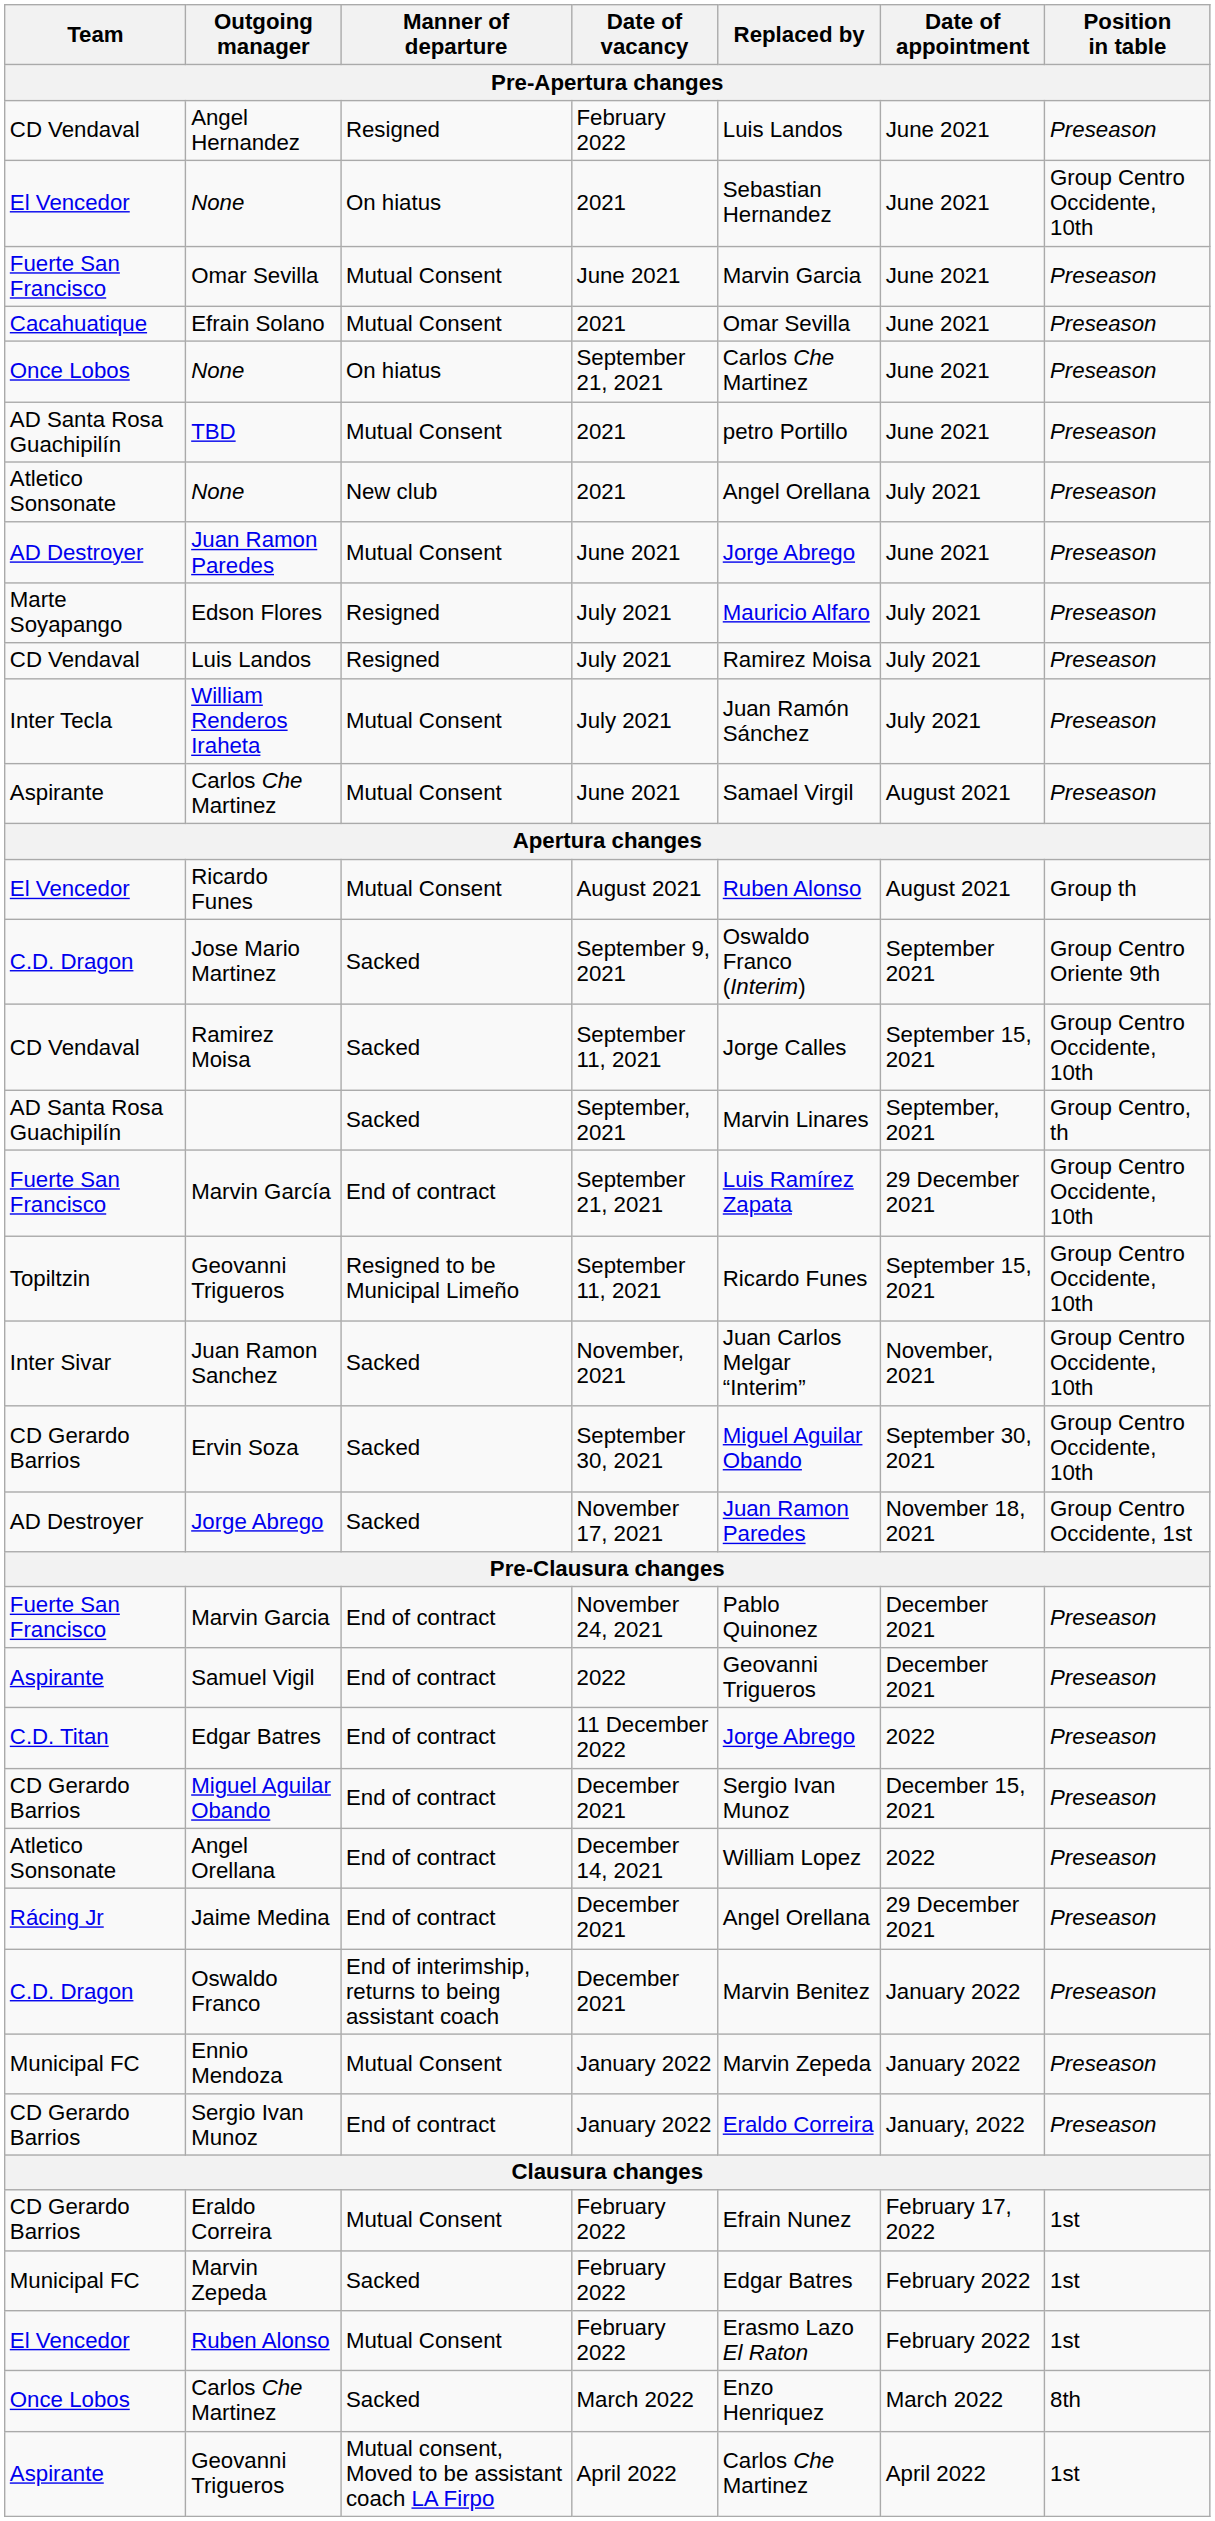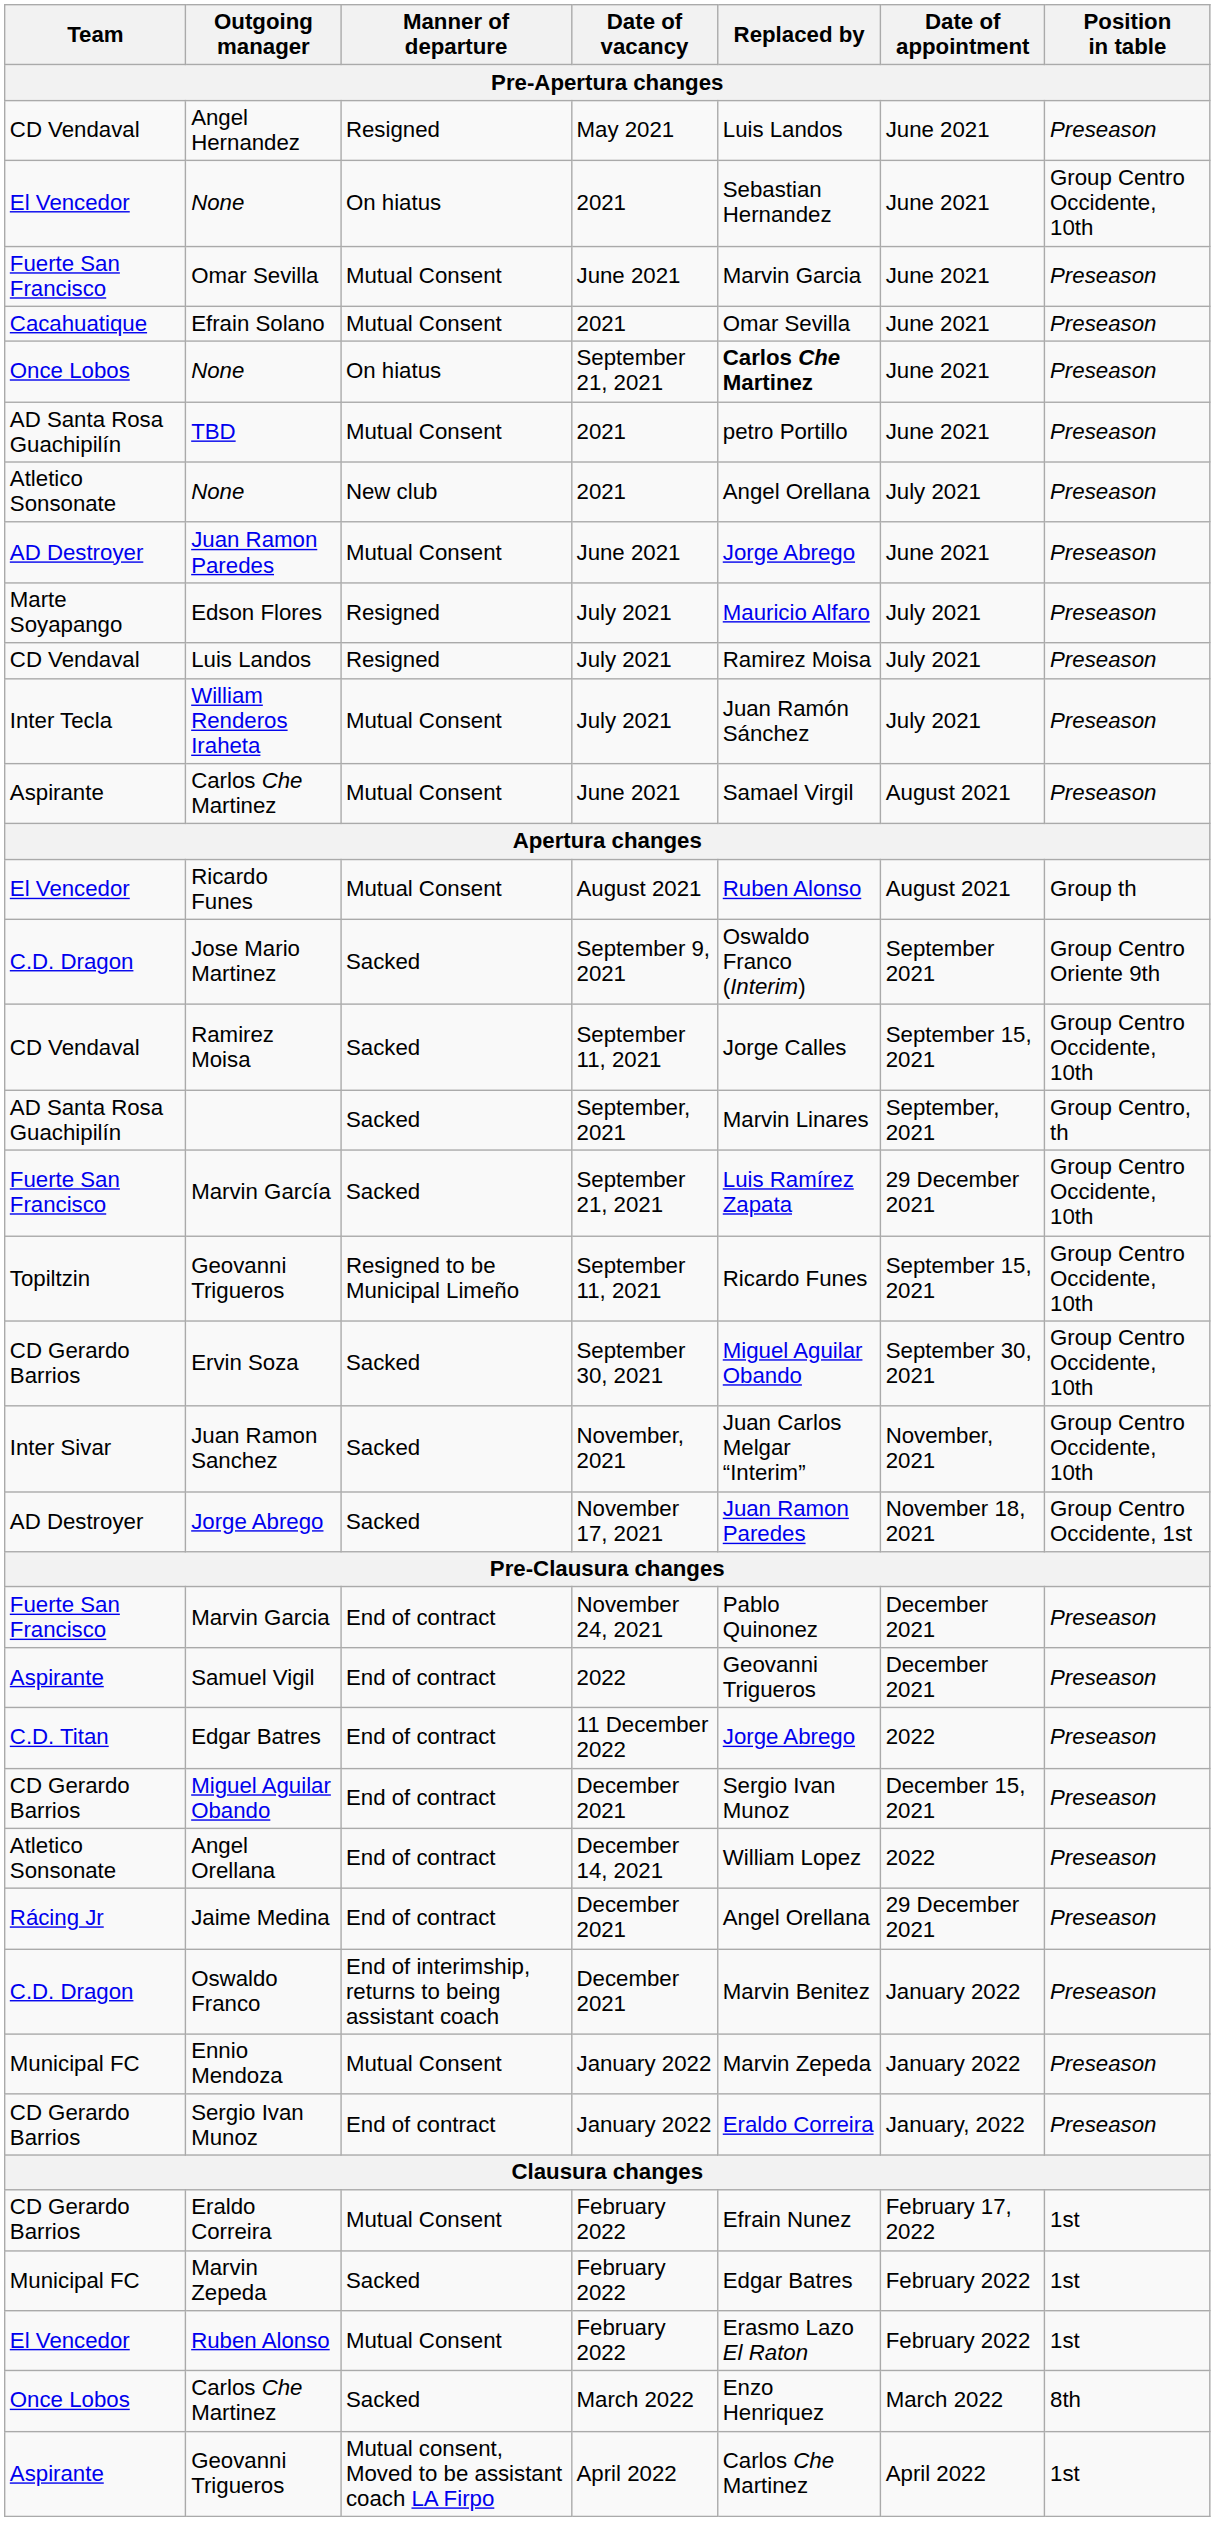 <table class="wikitable sortable">
 <tr>
 <th>Team</th>
 <th>Outgoing manager</th>
 <th>Manner of <br> departure</th>
 <th>Date of vacancy</th>
 <th>Replaced by</th>
 <th>Date of appointment</th>
 <th>Position <br> in table</th>
 </tr>
 <tr>
 <th colspan=7>Pre-Apertura changes</th>
 </tr>
 <tr>
 <td>CD Vendaval</td>
 <td> Angel Hernandez</td>
 <td>Resigned</td>
-<td>February 2022</td>
+<td>May 2021</td>
 <td> Luis Landos</td>
 <td>June 2021</td>
 <td><em>Preseason</em></td>
 </tr>
 <tr>
 <td><a href='#'>El Vencedor</a></td>
 <td> <em>None</em></td>
 <td>On hiatus</td>
 <td>2021</td>
 <td> Sebastian Hernandez</td>
 <td>June 2021</td>
 <td>Group Centro Occidente, 10th</td>
 </tr>
 <tr>
 <td><a href='#'>Fuerte San Francisco</a></td>
 <td> Omar Sevilla</td>
 <td>Mutual Consent</td>
 <td>June 2021</td>
 <td> Marvin Garcia</td>
 <td>June 2021</td>
 <td><em>Preseason</em></td>
 </tr>
 <tr>
 <td><a href='#'>Cacahuatique</a></td>
 <td> Efrain Solano</td>
 <td>Mutual Consent</td>
 <td>2021</td>
 <td> Omar Sevilla</td>
 <td>June 2021</td>
 <td><em>Preseason</em></td>
 </tr>
 <tr>
 <td><a href='#'>Once Lobos</a></td>
 <td> <em>None</em></td>
 <td>On hiatus</td>
 <td>September 21, 2021</td>
-<td> Carlos <em>Che</em> Martinez</td>
+<td><strong> Carlos <em>Che</em> Martinez</strong></td>
 <td>June 2021</td>
 <td><em>Preseason</em></td>
 </tr>
 <tr>
 <td>AD Santa Rosa Guachipilín</td>
 <td> <a href='#'>TBD</a></td>
 <td>Mutual Consent</td>
 <td>2021</td>
 <td> petro Portillo</td>
 <td>June 2021</td>
 <td><em>Preseason</em></td>
 </tr>
 <tr>
 <td>Atletico Sonsonate</td>
 <td> <em>None</em></td>
 <td>New club</td>
 <td>2021</td>
 <td> Angel Orellana</td>
 <td>July 2021</td>
 <td><em>Preseason</em></td>
 </tr>
 <tr>
 <td><a href='#'>AD Destroyer</a></td>
 <td> <a href='#'>Juan Ramon Paredes</a></td>
 <td>Mutual Consent</td>
 <td>June 2021</td>
 <td> <a href='#'>Jorge Abrego</a></td>
 <td>June 2021</td>
 <td><em>Preseason</em></td>
 </tr>
 <tr>
 <td>Marte Soyapango</td>
 <td> Edson Flores</td>
 <td>Resigned</td>
 <td>July 2021</td>
 <td> <a href='#'>Mauricio Alfaro</a></td>
 <td>July 2021</td>
 <td><em>Preseason</em></td>
 </tr>
 <tr>
 <td>CD Vendaval</td>
 <td> Luis Landos</td>
 <td>Resigned</td>
 <td>July 2021</td>
 <td> Ramirez Moisa</td>
 <td>July 2021</td>
 <td><em>Preseason</em></td>
 </tr>
 <tr>
 <td>Inter Tecla</td>
 <td> <a href='#'>William Renderos Iraheta</a></td>
 <td>Mutual Consent</td>
 <td>July 2021</td>
 <td> Juan Ramón Sánchez</td>
 <td>July 2021</td>
 <td><em>Preseason</em></td>
 </tr>
 <tr>
 <td>Aspirante</td>
 <td> Carlos <em>Che</em> Martinez</td>
 <td>Mutual Consent</td>
 <td>June 2021</td>
 <td> Samael Virgil</td>
 <td>August 2021</td>
 <td><em>Preseason</em></td>
 </tr>
 <tr>
 <th colspan=7>Apertura changes</th>
 </tr>
 <tr>
 <td><a href='#'>El Vencedor</a></td>
 <td> Ricardo Funes</td>
 <td>Mutual Consent</td>
 <td>August 2021</td>
 <td> <a href='#'>Ruben Alonso</a></td>
 <td>August 2021</td>
 <td>Group th</td>
 </tr>
 <tr>
 <td><a href='#'>C.D. Dragon</a></td>
 <td> Jose Mario Martinez</td>
 <td>Sacked</td>
 <td>September 9, 2021</td>
 <td> Oswaldo Franco (<em>Interim</em>)</td>
 <td>September 2021</td>
 <td>Group Centro Oriente 9th</td>
 </tr>
 <tr>
 <td>CD Vendaval</td>
 <td> Ramirez Moisa</td>
 <td>Sacked</td>
 <td>September 11, 2021</td>
 <td> Jorge Calles</td>
 <td>September 15, 2021</td>
 <td>Group Centro Occidente, 10th</td>
 </tr>
 <tr>
 <td>AD Santa Rosa Guachipilín</td>
 <td></td>
 <td>Sacked</td>
 <td>September, 2021</td>
 <td> Marvin Linares</td>
 <td>September, 2021</td>
 <td>Group Centro, th</td>
 </tr>
 <tr>
 <td><a href='#'>Fuerte San Francisco</a></td>
 <td> Marvin García</td>
-<td>End of contract</td>
+<td>Sacked</td>
 <td>September 21, 2021</td>
 <td> <a href='#'>Luis Ramírez Zapata</a></td>
 <td>29 December 2021</td>
 <td>Group Centro Occidente, 10th</td>
 </tr>
 <tr>
 <td>Topiltzin</td>
 <td> Geovanni Trigueros</td>
 <td>Resigned to be Municipal Limeño</td>
 <td>September 11, 2021</td>
 <td> Ricardo Funes</td>
 <td>September 15, 2021</td>
 <td>Group Centro Occidente, 10th</td>
 </tr>
 <tr>
+<td>CD Gerardo Barrios</td>
+<td> Ervin Soza</td>
+<td>Sacked</td>
+<td>September 30, 2021</td>
+<td> <a href='#'>Miguel Aguilar Obando</a></td>
+<td>September 30, 2021</td>
+<td>Group Centro Occidente, 10th</td>
+</tr>
+<tr>
 <td>Inter Sivar</td>
 <td> Juan Ramon Sanchez</td>
 <td>Sacked</td>
 <td>November, 2021</td>
 <td> Juan Carlos Melgar “Interim”</td>
 <td>November, 2021</td>
-<td>Group Centro Occidente, 10th</td>
-</tr>
-<tr>
-<td>CD Gerardo Barrios</td>
-<td> Ervin Soza</td>
-<td>Sacked</td>
-<td>September 30, 2021</td>
-<td> <a href='#'>Miguel Aguilar Obando</a></td>
-<td>September 30, 2021</td>
 <td>Group Centro Occidente, 10th</td>
 </tr>
 <tr>
 <td>AD Destroyer</td>
 <td> <a href='#'>Jorge Abrego</a></td>
 <td>Sacked</td>
 <td>November 17, 2021</td>
 <td>  <a href='#'>Juan Ramon Paredes</a></td>
 <td>November 18, 2021</td>
 <td>Group Centro Occidente, 1st</td>
 </tr>
 <tr>
 <th colspan=7>Pre-Clausura changes</th>
 </tr>
 <tr>
 <td><a href='#'>Fuerte San Francisco</a></td>
 <td> Marvin Garcia</td>
 <td>End of contract</td>
 <td>November 24, 2021</td>
 <td> Pablo Quinonez</td>
 <td>December 2021</td>
 <td><em>Preseason</em></td>
 </tr>
 <tr>
 <td><a href='#'>Aspirante</a></td>
 <td> Samuel Vigil</td>
 <td>End of contract</td>
 <td>2022</td>
 <td> Geovanni Trigueros</td>
 <td>December 2021</td>
 <td><em>Preseason</em></td>
 </tr>
 <tr>
 <td><a href='#'>C.D. Titan</a></td>
 <td> Edgar Batres</td>
 <td>End of contract</td>
 <td>11 December 2022</td>
 <td> <a href='#'>Jorge Abrego</a></td>
 <td>2022</td>
 <td><em>Preseason</em></td>
 </tr>
 <tr>
 <td>CD Gerardo Barrios</td>
 <td> <a href='#'>Miguel Aguilar Obando</a></td>
 <td>End of contract</td>
 <td>December 2021</td>
 <td> Sergio Ivan Munoz</td>
 <td>December 15, 2021</td>
 <td><em>Preseason</em></td>
 </tr>
 <tr>
 <td>Atletico Sonsonate</td>
 <td> Angel Orellana</td>
 <td>End of contract</td>
 <td>December 14, 2021</td>
 <td> William Lopez</td>
 <td>2022</td>
 <td><em>Preseason</em></td>
 </tr>
 <tr>
 <td><a href='#'>Rácing Jr</a></td>
 <td> Jaime Medina</td>
 <td>End of contract</td>
 <td>December 2021</td>
 <td> Angel Orellana</td>
 <td>29 December 2021</td>
 <td><em>Preseason</em></td>
 </tr>
 <tr>
 <td><a href='#'>C.D. Dragon</a></td>
 <td> Oswaldo Franco</td>
 <td>End of interimship, returns to being assistant coach</td>
 <td>December 2021</td>
 <td> Marvin Benitez</td>
 <td>January 2022</td>
 <td><em>Preseason</em></td>
 </tr>
 <tr>
 <td>Municipal FC</td>
 <td> Ennio Mendoza</td>
 <td>Mutual Consent</td>
 <td>January 2022</td>
 <td> Marvin Zepeda</td>
 <td>January 2022</td>
 <td><em>Preseason</em></td>
 </tr>
 <tr>
 <td>CD Gerardo Barrios</td>
 <td> Sergio Ivan Munoz</td>
 <td>End of contract</td>
 <td>January 2022</td>
 <td> <a href='#'>Eraldo Correira</a></td>
 <td>January, 2022</td>
 <td><em>Preseason</em></td>
 </tr>
 <tr>
 <th colspan=7>Clausura changes</th>
 </tr>
 <tr>
 <td>CD Gerardo Barrios</td>
 <td> Eraldo Correira</td>
 <td>Mutual Consent</td>
 <td>February 2022</td>
 <td> Efrain Nunez</td>
 <td>February 17, 2022</td>
 <td>1st</td>
 </tr>
 <tr>
 <td>Municipal FC</td>
 <td> Marvin Zepeda</td>
 <td>Sacked</td>
 <td>February 2022</td>
 <td> Edgar Batres</td>
 <td>February 2022</td>
 <td>1st</td>
 </tr>
 <tr>
 <td><a href='#'>El Vencedor</a></td>
 <td> <a href='#'>Ruben Alonso</a></td>
 <td>Mutual Consent</td>
 <td>February 2022</td>
 <td> Erasmo Lazo <em>El Raton</em></td>
 <td>February 2022</td>
 <td>1st</td>
 </tr>
 <tr>
 <td><a href='#'>Once Lobos</a></td>
 <td> Carlos <em>Che</em> Martinez</td>
 <td>Sacked</td>
 <td>March 2022</td>
 <td> Enzo Henriquez</td>
 <td>March 2022</td>
 <td>8th</td>
 </tr>
 <tr>
 <td><a href='#'>Aspirante</a></td>
 <td> Geovanni Trigueros</td>
 <td>Mutual consent, Moved to be assistant coach <a href='#'>LA Firpo</a></td>
 <td>April 2022</td>
 <td> Carlos <em>Che</em> Martinez</td>
 <td>April 2022</td>
 <td>1st</td>
 </tr>
 </table>
